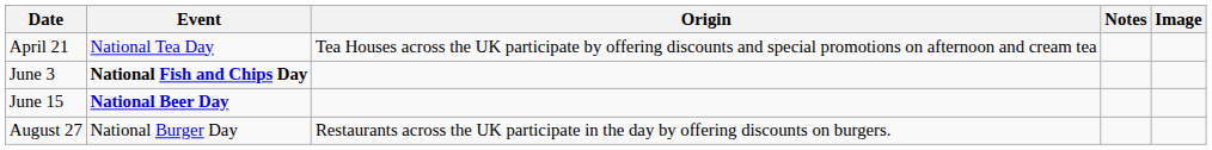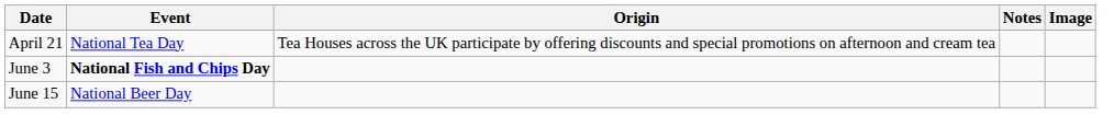 <table class="wikitable sortable">
 <tr>
 <th>Date</th>
 <th>Event</th>
 <th>Origin</th>
 <th>Notes</th>
 <th>Image</th>
 </tr>
 <tr>
 <td>April 21</td>
 <td><a href='#'>National Tea Day</a></td>
 <td>Tea Houses across the UK participate by offering discounts and special promotions on afternoon and cream tea</td>
 <td></td>
 <td></td>
 </tr>
 <tr>
 <td>June 3</td>
 <td><strong>National <a href='#'>Fish and Chips</a> Day</strong></td>
 <td></td>
 <td></td>
 <td></td>
 </tr>
 <tr>
 <td>June 15</td>
-<td><strong><a href='#'>National Beer Day</a></strong></td>
+<td><a href='#'>National Beer Day</a></td>
 <td></td>
 <td></td>
 <td></td>
 </tr>
-<tr>
-<td>August 27</td>
-<td>National <a href='#'>Burger</a> Day</td>
-<td>Restaurants across the UK participate in the day by offering discounts on burgers.</td>
-<td></td>
-<td></td>
-</tr>
 </table>
